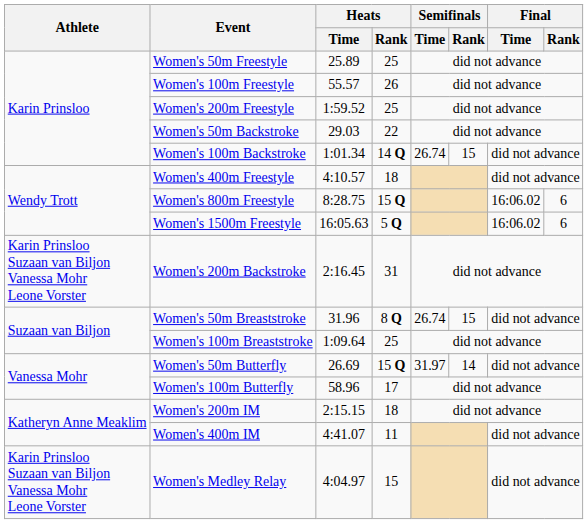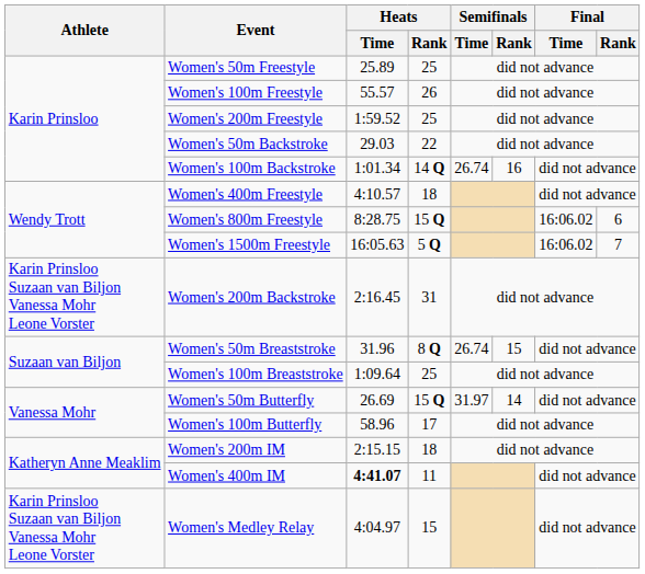 <table class=wikitable style="font-size:90%">
 <tr>
 <th rowspan="2">Athlete</th>
 <th rowspan="2">Event</th>
 <th colspan="2">Heats</th>
 <th colspan="2">Semifinals</th>
 <th colspan="2">Final</th>
 </tr>
 <tr>
 <th>Time</th>
 <th>Rank</th>
 <th>Time</th>
 <th>Rank</th>
 <th>Time</th>
 <th>Rank</th>
 </tr>
 <tr>
 <td rowspan="5"><a href='#'>Karin Prinsloo</a></td>
 <td><a href='#'>Women's 50m Freestyle</a></td>
 <td align=center>25.89</td>
 <td align=center>25</td>
 <td align=center colspan=4>did not advance</td>
 </tr>
 <tr>
 <td><a href='#'>Women's 100m Freestyle</a></td>
 <td align=center>55.57</td>
 <td align=center>26</td>
 <td align=center colspan=4>did not advance</td>
 </tr>
 <tr>
 <td><a href='#'>Women's 200m Freestyle</a></td>
 <td align=center>1:59.52</td>
 <td align=center>25</td>
 <td align=center colspan=4>did not advance</td>
 </tr>
 <tr>
 <td><a href='#'>Women's 50m Backstroke</a></td>
 <td align=center>29.03</td>
 <td align=center>22</td>
 <td align=center colspan=4>did not advance</td>
 </tr>
 <tr>
 <td><a href='#'>Women's 100m Backstroke</a></td>
 <td align=center>1:01.34</td>
 <td align=center>14 <strong>Q</strong></td>
 <td align=center>26.74</td>
-<td align=center>15</td>
+<td align=center>16</td>
 <td align=center colspan=2>did not advance</td>
 </tr>
 <tr>
 <td rowspan="3"><a href='#'>Wendy Trott</a></td>
 <td><a href='#'>Women's 400m Freestyle</a></td>
 <td align=center>4:10.57</td>
 <td align=center>18</td>
 <td colspan= 2 bgcolor="wheat"></td>
 <td align=center colspan=2>did not advance</td>
 </tr>
 <tr>
 <td><a href='#'>Women's 800m Freestyle</a></td>
 <td align=center>8:28.75</td>
 <td align=center>15 <strong>Q</strong></td>
 <td colspan= 2 bgcolor="wheat"></td>
 <td align=center>16:06.02</td>
 <td align=center>6</td>
 </tr>
 <tr>
 <td><a href='#'>Women's 1500m Freestyle</a></td>
 <td align=center>16:05.63</td>
 <td align=center>5 <strong>Q</strong></td>
 <td colspan= 2 bgcolor="wheat"></td>
 <td align=center>16:06.02</td>
-<td align=center>6</td>
+<td align=center>7</td>
 </tr>
 <tr>
 <td rowspan="1"><a href='#'>Karin Prinsloo</a><br><a href='#'>Suzaan van Biljon</a><br><a href='#'>Vanessa Mohr</a><br><a href='#'>Leone Vorster</a></td>
 <td><a href='#'>Women's 200m Backstroke</a></td>
 <td align=center>2:16.45</td>
 <td align=center>31</td>
 <td align=center colspan=4>did not advance</td>
 </tr>
 <tr>
 <td rowspan="2"><a href='#'>Suzaan van Biljon</a></td>
 <td><a href='#'>Women's 50m Breaststroke</a></td>
 <td align=center>31.96</td>
 <td align=center>8 <strong>Q</strong></td>
 <td align=center>26.74</td>
 <td align=center>15</td>
 <td align=center colspan=2>did not advance</td>
 </tr>
 <tr>
 <td><a href='#'>Women's 100m Breaststroke</a></td>
 <td align=center>1:09.64</td>
 <td align=center>25</td>
 <td align=center colspan=4>did not advance</td>
 </tr>
 <tr>
 <td rowspan="2"><a href='#'>Vanessa Mohr</a></td>
 <td><a href='#'>Women's 50m Butterfly</a></td>
 <td align=center>26.69</td>
 <td align=center>15 <strong>Q</strong></td>
 <td align=center>31.97</td>
 <td align=center>14</td>
 <td align=center colspan=2>did not advance</td>
 </tr>
 <tr>
 <td><a href='#'>Women's 100m Butterfly</a></td>
 <td align=center>58.96</td>
 <td align=center>17</td>
 <td align=center colspan=4>did not advance</td>
 </tr>
 <tr>
 <td rowspan="2"><a href='#'>Katheryn Anne Meaklim</a></td>
 <td><a href='#'>Women's 200m IM</a></td>
 <td align=center>2:15.15</td>
 <td align=center>18</td>
 <td align=center colspan=4>did not advance</td>
 </tr>
 <tr>
 <td><a href='#'>Women's 400m IM</a></td>
-<td align=center>4:41.07</td>
+<td align=center><strong>4:41.07</strong></td>
 <td align=center>11</td>
 <td colspan= 2 bgcolor="wheat"></td>
 <td align=center colspan=2>did not advance</td>
 </tr>
 <tr>
 <td rowspan="1"><a href='#'>Karin Prinsloo</a><br><a href='#'>Suzaan van Biljon</a><br><a href='#'>Vanessa Mohr</a><br><a href='#'>Leone Vorster</a></td>
 <td><a href='#'>Women's  Medley Relay</a></td>
 <td align=center>4:04.97</td>
 <td align=center>15</td>
 <td colspan= 2 bgcolor="wheat"></td>
 <td align=center colspan=2>did not advance</td>
 </tr>
 </table>
